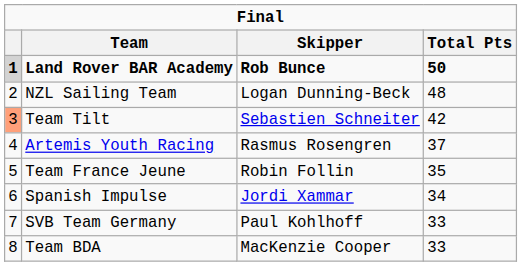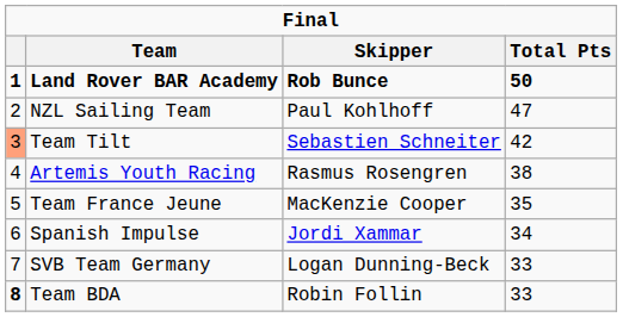 <table class="wikitable">
 <tr>
 <td colspan="6" style="text-align:center;"><strong>Final</strong></td>
 </tr>
 <tr>
 <th></th>
 <th>Team</th>
 <th>Skipper</th>
 <th>Total Pts</th>
 </tr>
 <tr>
-<td style="background: lightgrey;"><strong>1</strong></td>
+<td><strong>1</strong></td>
 <td> <strong>Land Rover BAR Academy</strong></td>
 <td><strong>Rob Bunce</strong></td>
 <td><strong>50</strong></td>
 </tr>
 <tr>
 <td>2</td>
 <td> NZL Sailing Team</td>
-<td>Logan Dunning-Beck</td>
-<td>48</td>
+<td>Paul Kohlhoff</td>
+<td>47</td>
 </tr>
 <tr>
 <td style="background: lightsalmon;">3</td>
 <td> Team Tilt</td>
 <td><a href='#'>Sebastien Schneiter</a></td>
 <td>42</td>
 </tr>
 <tr>
 <td>4</td>
 <td> <a href='#'>Artemis Youth Racing</a></td>
 <td>Rasmus Rosengren</td>
-<td>37</td>
+<td>38</td>
 </tr>
 <tr>
 <td>5</td>
 <td> Team France Jeune</td>
-<td>Robin Follin</td>
+<td>MacKenzie Cooper</td>
 <td>35</td>
 </tr>
 <tr>
 <td>6</td>
 <td> Spanish Impulse</td>
 <td><a href='#'>Jordi Xammar</a></td>
 <td>34</td>
 </tr>
 <tr>
 <td>7</td>
 <td> SVB Team Germany</td>
-<td>Paul Kohlhoff</td>
+<td>Logan Dunning-Beck</td>
 <td>33</td>
 </tr>
 <tr>
-<td>8</td>
+<td><strong>8</strong></td>
 <td> Team BDA</td>
-<td>MacKenzie Cooper</td>
+<td>Robin Follin</td>
 <td>33</td>
 </tr>
 </table>
